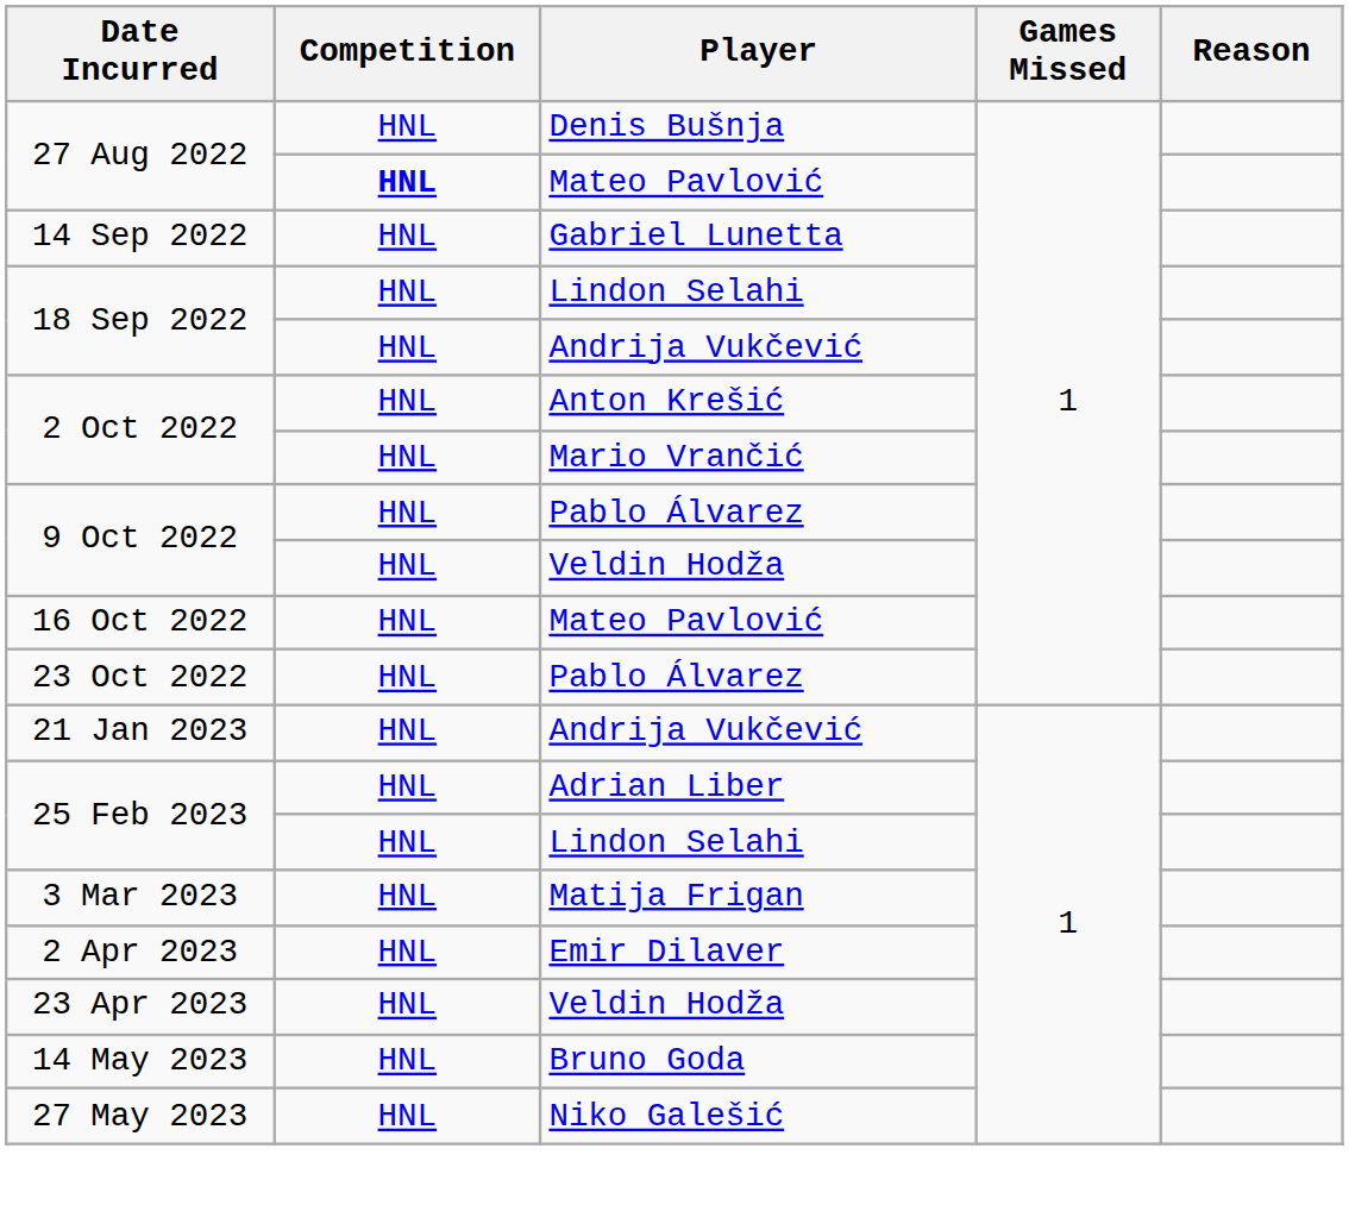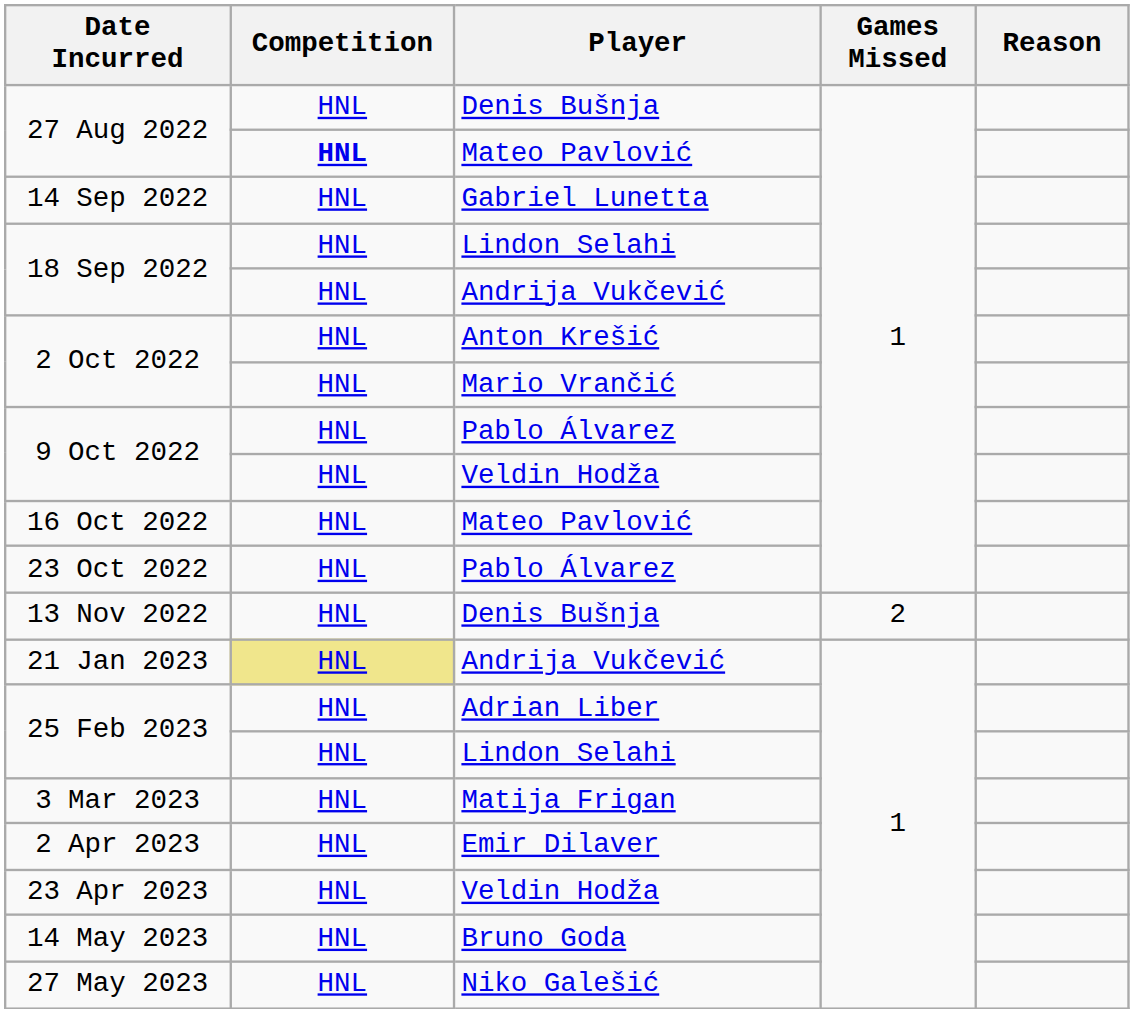 <table class="wikitable" style="font-size: 90%; text-align: center;">
 <tr>
 <th width=90>Date Incurred</th>
 <th width=90>Competition</th>
 <th width=150>Player</th>
 <th width=60>Games Missed</th>
 <th width=60>Reason</th>
 </tr>
 <tr>
 <td rowspan=2>27 Aug 2022</td>
 <td><a href='#'>HNL</a></td>
 <td style="text-align:left;"> <a href='#'>Denis Bušnja</a></td>
 <td rowspan=11>1</td>
 <td>  </td>
 </tr>
 <tr>
 <td><strong><a href='#'>HNL</a></strong></td>
 <td style="text-align:left;"> <a href='#'>Mateo Pavlović</a></td>
 <td></td>
 </tr>
 <tr>
 <td>14 Sep 2022</td>
 <td><a href='#'>HNL</a></td>
 <td style="text-align:left;"> <a href='#'>Gabriel Lunetta</a></td>
 <td></td>
 </tr>
 <tr>
 <td rowspan=2>18 Sep 2022</td>
 <td><a href='#'>HNL</a></td>
 <td style="text-align:left;"> <a href='#'>Lindon Selahi</a></td>
 <td>  </td>
 </tr>
 <tr>
 <td><a href='#'>HNL</a></td>
 <td style="text-align:left;"> <a href='#'>Andrija Vukčević</a></td>
 <td>  </td>
 </tr>
 <tr>
 <td rowspan=2>2 Oct 2022</td>
 <td><a href='#'>HNL</a></td>
 <td style="text-align:left;"> <a href='#'>Anton Krešić</a></td>
 <td>  </td>
 </tr>
 <tr>
 <td><a href='#'>HNL</a></td>
 <td style="text-align:left;"> <a href='#'>Mario Vrančić</a></td>
 <td>  </td>
 </tr>
 <tr>
 <td rowspan=2>9 Oct 2022</td>
 <td><a href='#'>HNL</a></td>
 <td style="text-align:left;"> <a href='#'>Pablo Álvarez</a></td>
 <td>  </td>
 </tr>
 <tr>
 <td><a href='#'>HNL</a></td>
 <td style="text-align:left;"> <a href='#'>Veldin Hodža</a></td>
 <td>  </td>
 </tr>
 <tr>
 <td>16 Oct 2022</td>
 <td><a href='#'>HNL</a></td>
 <td style="text-align:left;"> <a href='#'>Mateo Pavlović</a></td>
 <td></td>
 </tr>
 <tr>
 <td>23 Oct 2022</td>
 <td><a href='#'>HNL</a></td>
 <td style="text-align:left;"> <a href='#'>Pablo Álvarez</a></td>
 <td></td>
 </tr>
 <tr>
+<td>13 Nov 2022</td>
+<td><a href='#'>HNL</a></td>
+<td style="text-align:left;"> <a href='#'>Denis Bušnja</a></td>
+<td>2</td>
+<td></td>
+</tr>
+<tr>
 <td>21 Jan 2023</td>
-<td><a href='#'>HNL</a></td>
+<td style="background: khaki;"><a href='#'>HNL</a></td>
 <td style="text-align:left;"> <a href='#'>Andrija Vukčević</a></td>
 <td rowspan=8>1</td>
 <td>  </td>
 </tr>
 <tr>
 <td rowspan=2>25 Feb 2023</td>
 <td><a href='#'>HNL</a></td>
 <td style="text-align:left;"> <a href='#'>Adrian Liber</a></td>
 <td>  </td>
 </tr>
 <tr>
 <td><a href='#'>HNL</a></td>
 <td style="text-align:left;"> <a href='#'>Lindon Selahi</a></td>
 <td>  </td>
 </tr>
 <tr>
 <td>3 Mar 2023</td>
 <td><a href='#'>HNL</a></td>
 <td style="text-align:left;"> <a href='#'>Matija Frigan</a></td>
 <td>  </td>
 </tr>
 <tr>
 <td>2 Apr 2023</td>
 <td><a href='#'>HNL</a></td>
 <td style="text-align:left;"> <a href='#'>Emir Dilaver</a></td>
 <td>  </td>
 </tr>
 <tr>
 <td>23 Apr 2023</td>
 <td><a href='#'>HNL</a></td>
 <td style="text-align:left;"> <a href='#'>Veldin Hodža</a></td>
 <td>  </td>
 </tr>
 <tr>
 <td>14 May 2023</td>
 <td><a href='#'>HNL</a></td>
 <td style="text-align:left;"> <a href='#'>Bruno Goda</a></td>
 <td>  </td>
 </tr>
 <tr>
 <td>27 May 2023</td>
 <td><a href='#'>HNL</a></td>
 <td style="text-align:left;"> <a href='#'>Niko Galešić</a></td>
 <td></td>
 </tr>
 </table>
